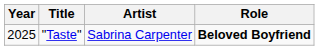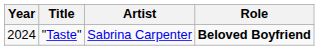 <table class="wikitable sortable">
 <tr>
 <th>Year</th>
 <th>Title</th>
 <th>Artist</th>
 <th>Role</th>
 </tr>
 <tr>
-<td>2025</td>
+<td>2024</td>
 <td>"<a href='#'>Taste</a>"</td>
 <td><a href='#'>Sabrina Carpenter</a></td>
 <td><strong>Beloved Boyfriend</strong></td>
 </tr>
 </table>
